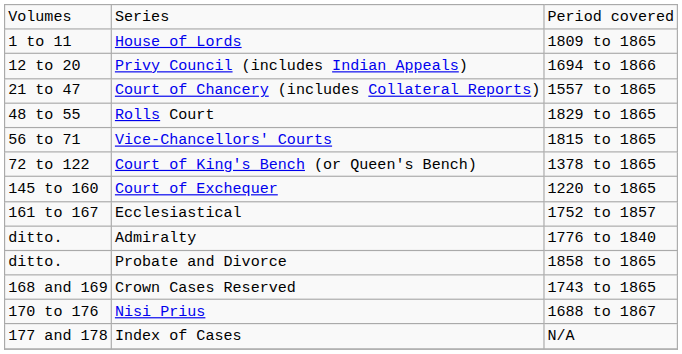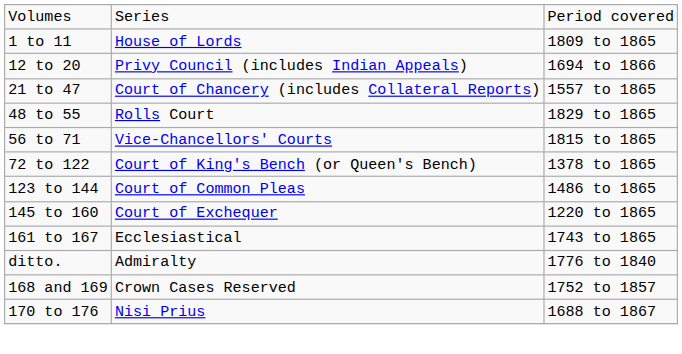 <table class="wikitable" border="1">
 <tr>
 <td>Volumes</td>
 <td>Series</td>
 <td>Period covered</td>
 </tr>
 <tr>
 <td>1 to 11</td>
 <td><a href='#'>House of Lords</a></td>
 <td>1809 to 1865</td>
 </tr>
 <tr>
 <td>12 to 20</td>
 <td><a href='#'>Privy Council</a> (includes <a href='#'>Indian Appeals</a>)</td>
 <td>1694 to 1866</td>
 </tr>
 <tr>
 <td>21 to 47</td>
 <td><a href='#'>Court of Chancery</a> (includes <a href='#'>Collateral Reports</a>)</td>
 <td>1557 to 1865</td>
 </tr>
 <tr>
 <td>48 to 55</td>
 <td><a href='#'>Rolls</a> Court</td>
 <td>1829 to 1865</td>
 </tr>
 <tr>
 <td>56 to 71</td>
 <td><a href='#'>Vice-Chancellors' Courts</a></td>
 <td>1815 to 1865</td>
 </tr>
 <tr>
 <td>72 to 122</td>
 <td><a href='#'>Court of King's Bench</a> (or Queen's Bench)</td>
 <td>1378 to 1865</td>
 </tr>
 <tr>
+<td>123 to 144</td>
+<td><a href='#'>Court of Common Pleas</a></td>
+<td>1486 to 1865</td>
+</tr>
+<tr>
 <td>145 to 160</td>
 <td><a href='#'>Court of Exchequer</a></td>
 <td>1220 to 1865</td>
 </tr>
 <tr>
 <td>161 to 167</td>
 <td>Ecclesiastical</td>
-<td>1752 to 1857</td>
+<td>1743 to 1865</td>
 </tr>
 <tr>
 <td>ditto.</td>
 <td>Admiralty</td>
 <td>1776 to 1840</td>
 </tr>
 <tr>
-<td>ditto.</td>
-<td>Probate and Divorce</td>
-<td>1858 to 1865</td>
-</tr>
-<tr>
 <td>168 and 169</td>
 <td>Crown Cases Reserved</td>
-<td>1743 to 1865</td>
+<td>1752 to 1857</td>
 </tr>
 <tr>
 <td>170 to 176</td>
 <td><a href='#'>Nisi Prius</a></td>
 <td>1688 to 1867</td>
 </tr>
 <tr>
-<td>177 and 178</td>
-<td>Index of Cases</td>
-<td>N/A</td>
-</tr>
-<tr>
 </tr>
 </table>
